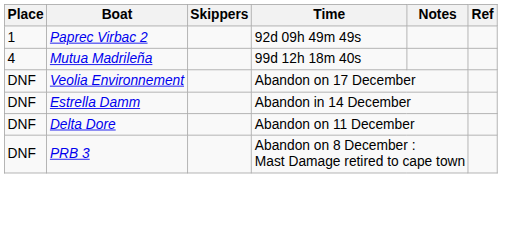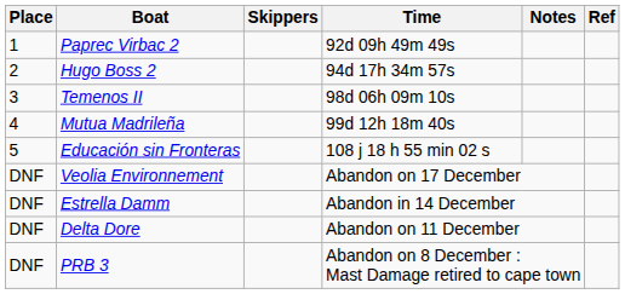 <table class="wikitable">
 <tr>
 <th>Place</th>
 <th>Boat</th>
 <th>Skippers</th>
 <th>Time</th>
 <th>Notes</th>
 <th>Ref</th>
 </tr>
 <tr>
 <td>1</td>
 <td><a href='#'><em>Paprec Virbac 2</em></a></td>
 <td><br></td>
 <td>92d 09h 49m 49s</td>
 <td></td>
 <td></td>
 </tr>
 <tr>
+<td>2</td>
+<td><a href='#'><em>Hugo Boss 2</em></a></td>
+<td><br></td>
+<td>94d 17h 34m 57s</td>
+<td></td>
+<td></td>
+</tr>
+<tr>
+<td>3</td>
+<td><a href='#'><em>Temenos II</em></a></td>
+<td><br></td>
+<td>98d 06h 09m 10s</td>
+<td></td>
+<td></td>
+</tr>
+<tr>
 <td>4</td>
 <td><a href='#'><em>Mutua Madrileña</em></a></td>
 <td><br></td>
 <td>99d 12h 18m 40s</td>
+<td></td>
+<td></td>
+</tr>
+<tr>
+<td>5</td>
+<td><a href='#'><em>Educación sin Fronteras</em></a></td>
+<td><br></td>
+<td>108 j 18 h 55 min 02 s</td>
 <td></td>
 <td></td>
 </tr>
 <tr>
 <td>DNF</td>
 <td><a href='#'><em>Veolia Environnement</em></a></td>
 <td><br></td>
 <td colspan=2>Abandon on 17 December</td>
 <td></td>
 </tr>
 <tr>
 <td>DNF</td>
 <td><a href='#'><em>Estrella Damm</em></a></td>
 <td><br></td>
 <td colspan=2>Abandon in 14 December</td>
 <td></td>
 </tr>
 <tr>
 <td>DNF</td>
 <td><a href='#'><em>Delta Dore</em></a></td>
 <td><br></td>
 <td colspan=2>Abandon on 11 December</td>
 <td></td>
 </tr>
 <tr>
 <td>DNF</td>
 <td><a href='#'><em>PRB 3</em></a></td>
 <td><br></td>
 <td colspan=2>Abandon on 8 December :<br>Mast Damage retired to cape town</td>
 <td></td>
 </tr>
 </table>
